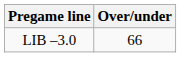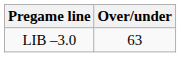 <table class="wikitable">
 <tr align="center">
 <th style=>Pregame line</th>
 <th style=>Over/under</th>
 </tr>
 <tr align="center">
 <td>LIB –3.0</td>
-<td>66</td>
+<td>63</td>
 </tr>
 </table>
